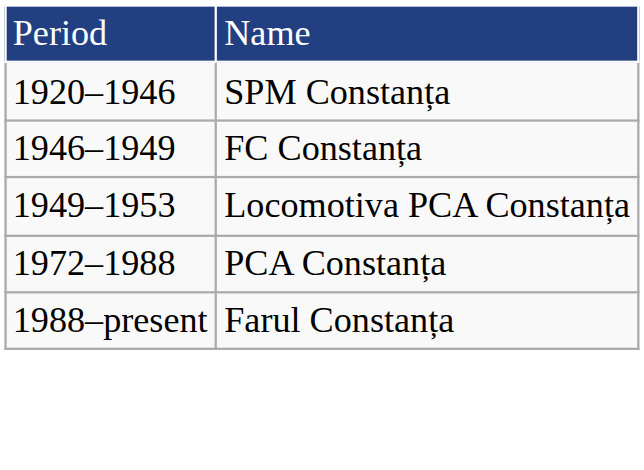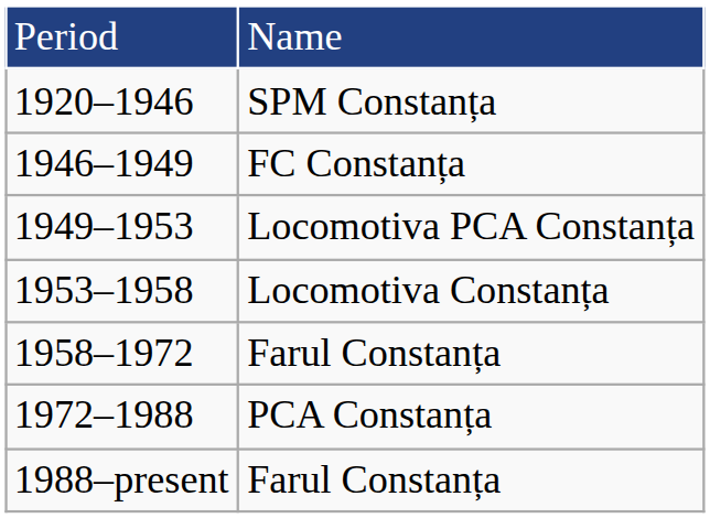 <table class="wikitable" style="text-align: left" align="right">
 <tr>
 <td style="background:#224081;color:#FFFFFF;border:1px solid #FFFFFF">Period</td>
 <td style="background:#224081;color:#FFFFFF;border:1px solid #FFFFFF">Name</td>
 </tr>
 <tr>
 <td>1920–1946</td>
 <td align=left>SPM Constanța</td>
 </tr>
 <tr>
 <td>1946–1949</td>
 <td align=left>FC Constanța</td>
 </tr>
 <tr>
 <td>1949–1953</td>
 <td align=left>Locomotiva PCA Constanța</td>
 </tr>
 <tr>
+<td>1953–1958</td>
+<td align=left>Locomotiva Constanța</td>
+</tr>
+<tr>
+<td>1958–1972</td>
+<td align=left>Farul Constanța</td>
+</tr>
+<tr>
 <td>1972–1988</td>
 <td align=left>PCA Constanța</td>
 </tr>
 <tr>
 <td>1988–present</td>
 <td align=left>Farul Constanța</td>
 </tr>
 </table>
